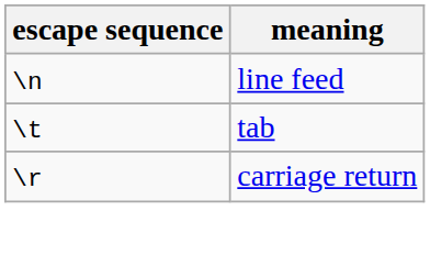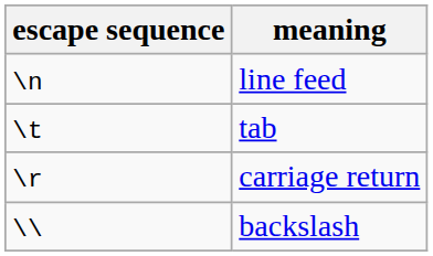 <table class="wikitable">
 <tr>
 <th>escape sequence</th>
 <th>meaning</th>
 </tr>
 <tr>
 <td><code>\n</code></td>
 <td><a href='#'>line feed</a></td>
 </tr>
 <tr>
 <td><code>\t</code></td>
 <td><a href='#'>tab</a></td>
 </tr>
 <tr>
 <td><code>\r</code></td>
 <td><a href='#'>carriage return</a></td>
 </tr>
+<tr>
+<td><code>\\</code></td>
+<td><a href='#'>backslash</a></td>
+</tr>
 </table>
